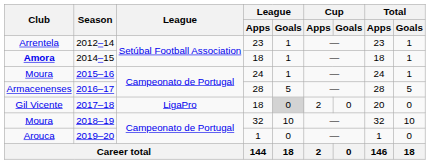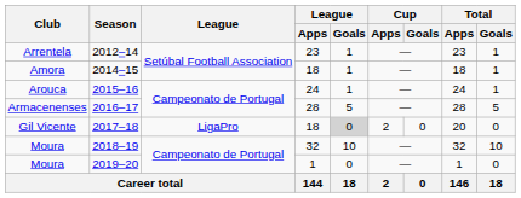 <table class="wikitable" style="text-align: center;">
 <tr>
 <th rowspan="2">Club</th>
 <th rowspan="2">Season</th>
 <th rowspan="2">League</th>
 <th colspan="2">League</th>
 <th colspan="2">Cup</th>
 <th colspan="2">Total</th>
 </tr>
 <tr>
 <th>Apps</th>
 <th>Goals</th>
 <th>Apps</th>
 <th>Goals</th>
 <th>Apps</th>
 <th>Goals</th>
 </tr>
 <tr>
 <td><a href='#'>Arrentela</a></td>
 <td>2012<a href='#'>–</a>14</td>
 <td rowspan="2"><a href='#'>Setúbal Football Association</a></td>
 <td>23</td>
 <td>1</td>
 <td colspan="2">—</td>
 <td>23</td>
 <td>1</td>
 </tr>
 <tr>
-<td><strong><a href='#'>Amora</a></strong></td>
+<td><a href='#'>Amora</a></td>
 <td>2014<a href='#'>–</a>15</td>
 <td>18</td>
 <td>1</td>
 <td colspan="2">—</td>
 <td>18</td>
 <td>1</td>
 </tr>
 <tr>
-<td><a href='#'>Moura</a></td>
+<td><a href='#'>Arouca</a></td>
 <td><a href='#'>2015–16</a></td>
 <td rowspan=2><a href='#'>Campeonato de Portugal</a></td>
 <td>24</td>
 <td>1</td>
 <td colspan=2>—</td>
 <td>24</td>
 <td>1</td>
 </tr>
 <tr>
 <td><a href='#'>Armacenenses</a></td>
 <td><a href='#'>2016–17</a></td>
 <td>28</td>
 <td>5</td>
 <td colspan=2>—</td>
 <td>28</td>
 <td>5</td>
 </tr>
 <tr>
 <td><a href='#'>Gil Vicente</a></td>
 <td><a href='#'>2017–18</a></td>
 <td><a href='#'>LigaPro</a></td>
 <td>18</td>
 <td style="background: lightgrey;">0</td>
 <td>2</td>
 <td>0</td>
 <td>20</td>
 <td>0</td>
 </tr>
 <tr>
 <td><a href='#'>Moura</a></td>
 <td><a href='#'>2018–19</a></td>
 <td rowspan="2"><a href='#'>Campeonato de Portugal</a></td>
 <td>32</td>
 <td>10</td>
 <td colspan=2>—</td>
 <td>32</td>
 <td>10</td>
 </tr>
 <tr>
-<td><a href='#'>Arouca</a></td>
+<td><a href='#'>Moura</a></td>
 <td><a href='#'>2019–20</a></td>
 <td>1</td>
 <td>0</td>
 <td colspan="2">—</td>
 <td>1</td>
 <td>0</td>
 </tr>
 <tr>
 <th colspan="3">Career total</th>
 <th>144</th>
 <th>18</th>
 <th>2</th>
 <th>0</th>
 <th>146</th>
 <th>18</th>
 </tr>
 </table>
